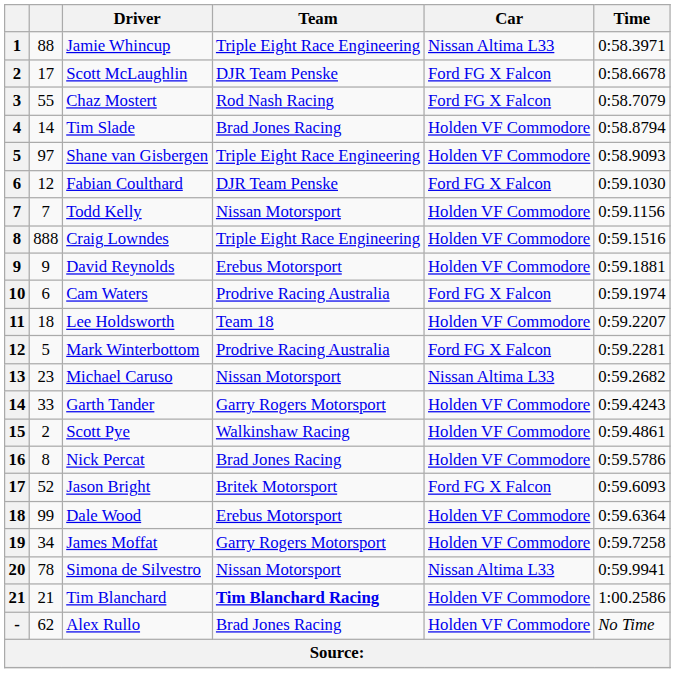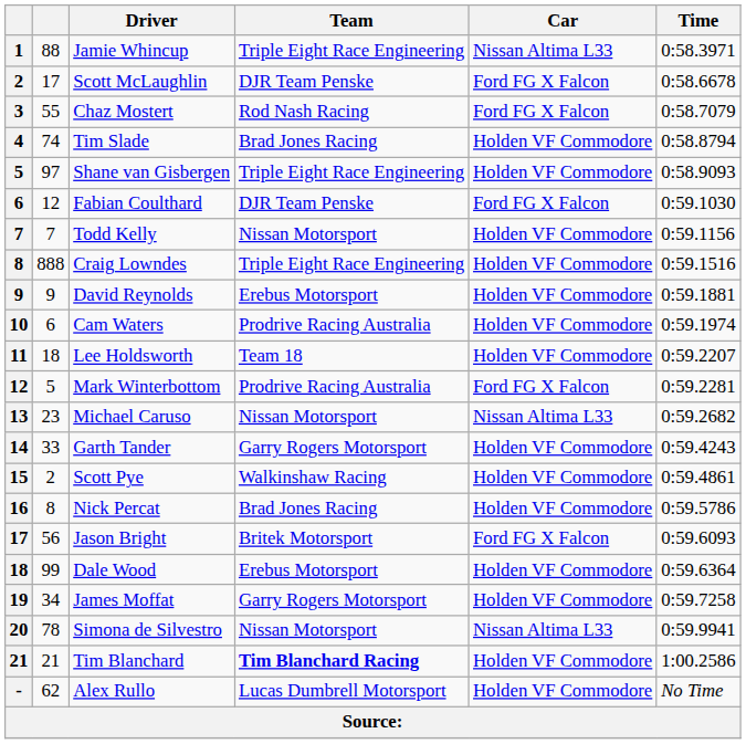 <table class="wikitable" style="font-size: 85%">
 <tr>
 <th></th>
 <th></th>
 <th>Driver</th>
 <th>Team</th>
 <th>Car</th>
 <th>Time</th>
 </tr>
 <tr>
 <th>1</th>
 <td align=center>88</td>
 <td> <a href='#'>Jamie Whincup</a></td>
 <td><a href='#'>Triple Eight Race Engineering</a></td>
 <td><a href='#'>Nissan Altima L33</a></td>
 <td>0:58.3971</td>
 </tr>
 <tr>
 <th>2</th>
 <td align=center>17</td>
 <td> <a href='#'>Scott McLaughlin</a></td>
 <td><a href='#'>DJR Team Penske</a></td>
 <td><a href='#'>Ford FG X Falcon</a></td>
 <td>0:58.6678</td>
 </tr>
 <tr>
 <th>3</th>
 <td align=center>55</td>
 <td> <a href='#'>Chaz Mostert</a></td>
 <td><a href='#'>Rod Nash Racing</a></td>
 <td><a href='#'>Ford FG X Falcon</a></td>
 <td>0:58.7079</td>
 </tr>
 <tr>
 <th>4</th>
-<td align=center>14</td>
+<td align=center>74</td>
 <td> <a href='#'>Tim Slade</a></td>
 <td><a href='#'>Brad Jones Racing</a></td>
 <td><a href='#'>Holden VF Commodore</a></td>
 <td>0:58.8794</td>
 </tr>
 <tr>
 <th>5</th>
 <td align=center>97</td>
 <td> <a href='#'>Shane van Gisbergen</a></td>
 <td><a href='#'>Triple Eight Race Engineering</a></td>
 <td><a href='#'>Holden VF Commodore</a></td>
 <td>0:58.9093</td>
 </tr>
 <tr>
 <th>6</th>
 <td align=center>12</td>
 <td> <a href='#'>Fabian Coulthard</a></td>
 <td><a href='#'>DJR Team Penske</a></td>
 <td><a href='#'>Ford FG X Falcon</a></td>
 <td>0:59.1030</td>
 </tr>
 <tr>
 <th>7</th>
 <td align=center>7</td>
 <td> <a href='#'>Todd Kelly</a></td>
 <td><a href='#'>Nissan Motorsport</a></td>
 <td><a href='#'>Holden VF Commodore</a></td>
 <td>0:59.1156</td>
 </tr>
 <tr>
 <th>8</th>
 <td align=center>888</td>
 <td> <a href='#'>Craig Lowndes</a></td>
 <td><a href='#'>Triple Eight Race Engineering</a></td>
 <td><a href='#'>Holden VF Commodore</a></td>
 <td>0:59.1516</td>
 </tr>
 <tr>
 <th>9</th>
 <td align=center>9</td>
 <td> <a href='#'>David Reynolds</a></td>
 <td><a href='#'>Erebus Motorsport</a></td>
 <td><a href='#'>Holden VF Commodore</a></td>
 <td>0:59.1881</td>
 </tr>
 <tr>
 <th>10</th>
 <td align=center>6</td>
 <td> <a href='#'>Cam Waters</a></td>
 <td><a href='#'>Prodrive Racing Australia</a></td>
-<td><a href='#'>Ford FG X Falcon</a></td>
+<td><a href='#'>Holden VF Commodore</a></td>
 <td>0:59.1974</td>
 </tr>
 <tr>
 <th>11</th>
 <td align=center>18</td>
 <td> <a href='#'>Lee Holdsworth</a></td>
 <td><a href='#'>Team 18</a></td>
 <td><a href='#'>Holden VF Commodore</a></td>
 <td>0:59.2207</td>
 </tr>
 <tr>
 <th>12</th>
 <td align=center>5</td>
 <td> <a href='#'>Mark Winterbottom</a></td>
 <td><a href='#'>Prodrive Racing Australia</a></td>
 <td><a href='#'>Ford FG X Falcon</a></td>
 <td>0:59.2281</td>
 </tr>
 <tr>
 <th>13</th>
 <td align=center>23</td>
 <td> <a href='#'>Michael Caruso</a></td>
 <td><a href='#'>Nissan Motorsport</a></td>
 <td><a href='#'>Nissan Altima L33</a></td>
 <td>0:59.2682</td>
 </tr>
 <tr>
 <th>14</th>
 <td align=center>33</td>
 <td> <a href='#'>Garth Tander</a></td>
 <td><a href='#'>Garry Rogers Motorsport</a></td>
 <td><a href='#'>Holden VF Commodore</a></td>
 <td>0:59.4243</td>
 </tr>
 <tr>
 <th>15</th>
 <td align=center>2</td>
 <td> <a href='#'>Scott Pye</a></td>
 <td><a href='#'>Walkinshaw Racing</a></td>
 <td><a href='#'>Holden VF Commodore</a></td>
 <td>0:59.4861</td>
 </tr>
 <tr>
 <th>16</th>
 <td align=center>8</td>
 <td> <a href='#'>Nick Percat</a></td>
 <td><a href='#'>Brad Jones Racing</a></td>
 <td><a href='#'>Holden VF Commodore</a></td>
 <td>0:59.5786</td>
 </tr>
 <tr>
 <th>17</th>
-<td align=center>52</td>
+<td align=center>56</td>
 <td> <a href='#'>Jason Bright</a></td>
 <td><a href='#'>Britek Motorsport</a></td>
 <td><a href='#'>Ford FG X Falcon</a></td>
 <td>0:59.6093</td>
 </tr>
 <tr>
 <th>18</th>
 <td align=center>99</td>
 <td> <a href='#'>Dale Wood</a></td>
 <td><a href='#'>Erebus Motorsport</a></td>
 <td><a href='#'>Holden VF Commodore</a></td>
 <td>0:59.6364</td>
 </tr>
 <tr>
 <th>19</th>
 <td align=center>34</td>
 <td> <a href='#'>James Moffat</a></td>
 <td><a href='#'>Garry Rogers Motorsport</a></td>
 <td><a href='#'>Holden VF Commodore</a></td>
 <td>0:59.7258</td>
 </tr>
 <tr>
 <th>20</th>
 <td align=center>78</td>
 <td> <a href='#'>Simona de Silvestro</a></td>
 <td><a href='#'>Nissan Motorsport</a></td>
 <td><a href='#'>Nissan Altima L33</a></td>
 <td>0:59.9941</td>
 </tr>
 <tr>
 <th>21</th>
 <td align=center>21</td>
 <td> <a href='#'>Tim Blanchard</a></td>
 <td><strong><a href='#'>Tim Blanchard Racing</a></strong></td>
 <td><a href='#'>Holden VF Commodore</a></td>
 <td>1:00.2586</td>
 </tr>
 <tr>
 <th>-</th>
 <td align=center>62</td>
 <td> <a href='#'>Alex Rullo</a></td>
-<td><a href='#'>Brad Jones Racing</a></td>
+<td><a href='#'>Lucas Dumbrell Motorsport</a></td>
 <td><a href='#'>Holden VF Commodore</a></td>
 <td><em>No Time</em></td>
 </tr>
 <tr>
 <th colspan="7">Source:</th>
 </tr>
 <tr>
 </tr>
 </table>
